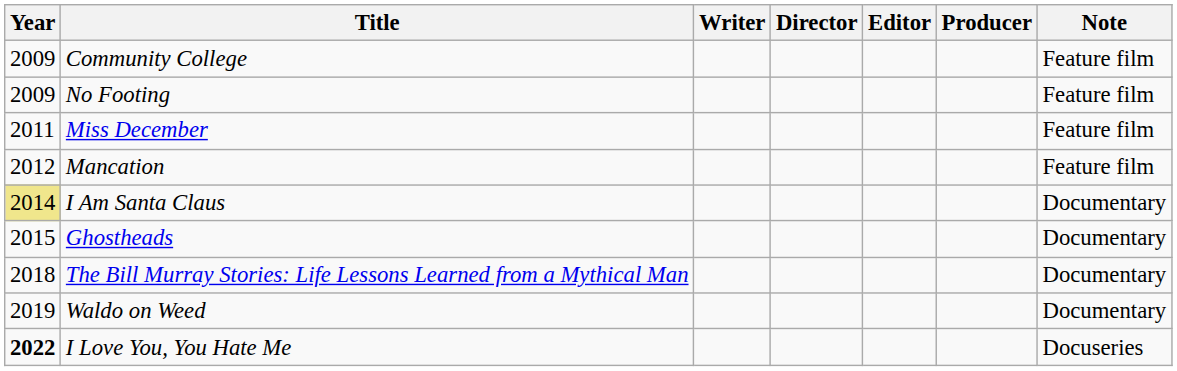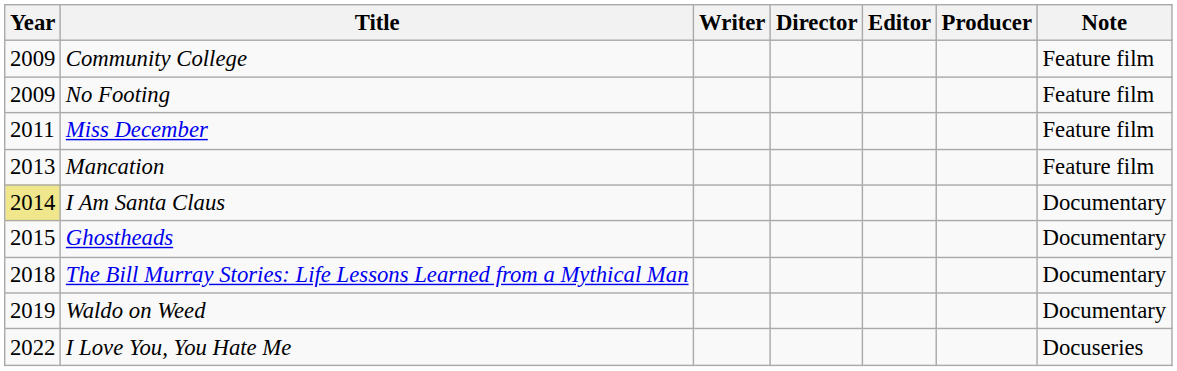 <table class="wikitable sortable">
 <tr>
 <th>Year</th>
 <th>Title</th>
 <th>Writer</th>
 <th>Director</th>
 <th>Editor</th>
 <th>Producer</th>
 <th>Note</th>
 </tr>
 <tr>
 <td>2009</td>
 <td><em>Community College</em></td>
 <td style="text-align:center;"></td>
 <td style="text-align:center;"></td>
 <td style="text-align:center;"></td>
 <td style="text-align:center;"></td>
 <td>Feature film</td>
 </tr>
 <tr>
 <td>2009</td>
 <td><em>No Footing</em></td>
 <td style="text-align:center;"></td>
 <td style="text-align:center;"></td>
 <td style="text-align:center;"></td>
 <td style="text-align:center;"></td>
 <td>Feature film</td>
 </tr>
 <tr>
 <td>2011</td>
 <td><em><a href='#'>Miss December</a></em></td>
 <td style="text-align:center;"></td>
 <td style="text-align:center;"></td>
 <td style="text-align:center;"></td>
 <td style="text-align:center;"></td>
 <td>Feature film</td>
 </tr>
 <tr>
-<td>2012</td>
+<td>2013</td>
 <td><em>Mancation</em></td>
 <td style="text-align:center;"></td>
 <td style="text-align:center;"></td>
 <td style="text-align:center;"></td>
 <td style="text-align:center;"></td>
 <td>Feature film</td>
 </tr>
 <tr>
 <td style="background: khaki;">2014</td>
 <td><em>I Am Santa Claus</em></td>
 <td style="text-align:center;"></td>
 <td style="text-align:center;"></td>
 <td style="text-align:center;"></td>
 <td style="text-align:center;"></td>
 <td>Documentary</td>
 </tr>
 <tr>
 <td>2015</td>
 <td><em><a href='#'>Ghostheads</a></em></td>
 <td style="text-align:center;"></td>
 <td style="text-align:center;"></td>
 <td style="text-align:center;"></td>
 <td style="text-align:center;"></td>
 <td>Documentary</td>
 </tr>
 <tr>
 <td>2018</td>
 <td><em><a href='#'>The Bill Murray Stories: Life Lessons Learned from a Mythical Man</a></em></td>
 <td style="text-align:center;"></td>
 <td style="text-align:center;"></td>
 <td style="text-align:center;"></td>
 <td style="text-align:center;"></td>
 <td>Documentary</td>
 </tr>
 <tr>
 <td>2019</td>
 <td><em>Waldo on Weed</em></td>
 <td style="text-align:center;"></td>
 <td style="text-align:center;"></td>
 <td style="text-align:center;"></td>
 <td style="text-align:center;"></td>
 <td>Documentary</td>
 </tr>
 <tr>
-<td><strong>2022</strong></td>
+<td>2022</td>
 <td><em>I Love You, You Hate Me</em></td>
 <td style="text-align:center;"></td>
 <td style="text-align:center;"></td>
 <td style="text-align:center;"></td>
 <td style="text-align:center;"></td>
 <td>Docuseries</td>
 </tr>
 </table>
